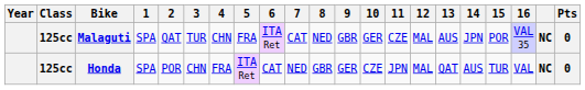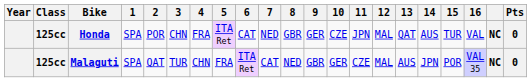 <table class="wikitable" style="text-align:center">
 <tr>
 <th>Year</th>
 <th>Class</th>
 <th>Bike</th>
 <th>1</th>
 <th>2</th>
 <th>3</th>
 <th>4</th>
 <th>5</th>
 <th>6</th>
 <th>7</th>
 <th>8</th>
 <th>9</th>
 <th>10</th>
 <th>11</th>
 <th>12</th>
 <th>13</th>
 <th>14</th>
 <th>15</th>
 <th>16</th>
 <th></th>
 <th>Pts</th>
 </tr>
 <tr>
 <th align="left"></th>
 <th align="left">125cc</th>
+<th align="left"><a href='#'>Honda</a></th>
+<td><a href='#'>SPA</a></td>
+<td><a href='#'>POR</a></td>
+<td><a href='#'>CHN</a></td>
+<td><a href='#'>FRA</a></td>
+<td style="background:#efcfff;"><a href='#'>ITA</a><br><small>Ret</small></td>
+<td><a href='#'>CAT</a></td>
+<td><a href='#'>NED</a></td>
+<td><a href='#'>GBR</a></td>
+<td><a href='#'>GER</a></td>
+<td><a href='#'>CZE</a></td>
+<td><a href='#'>JPN</a></td>
+<td><a href='#'>MAL</a></td>
+<td><a href='#'>QAT</a></td>
+<td><a href='#'>AUS</a></td>
+<td><a href='#'>TUR</a></td>
+<td><a href='#'>VAL</a></td>
+<th>NC</th>
+<th>0</th>
+</tr>
+<tr>
+<th align="left"></th>
+<th align="left">125cc</th>
 <th align="left"><a href='#'>Malaguti</a></th>
 <td><a href='#'>SPA</a></td>
 <td><a href='#'>QAT</a></td>
 <td><a href='#'>TUR</a></td>
 <td><a href='#'>CHN</a></td>
 <td><a href='#'>FRA</a></td>
 <td style="background:#efcfff;"><a href='#'>ITA</a><br><small>Ret</small></td>
 <td><a href='#'>CAT</a></td>
 <td><a href='#'>NED</a></td>
 <td><a href='#'>GBR</a></td>
 <td><a href='#'>GER</a></td>
 <td><a href='#'>CZE</a></td>
 <td><a href='#'>MAL</a></td>
 <td><a href='#'>AUS</a></td>
 <td><a href='#'>JPN</a></td>
 <td><a href='#'>POR</a></td>
 <td style="background:#CFCFFF;"><a href='#'>VAL</a><br><small>35</small></td>
 <th>NC</th>
 <th>0</th>
 </tr>
-<tr>
-<th align="left"></th>
-<th align="left">125cc</th>
-<th align="left"><a href='#'>Honda</a></th>
-<td><a href='#'>SPA</a></td>
-<td><a href='#'>POR</a></td>
-<td><a href='#'>CHN</a></td>
-<td><a href='#'>FRA</a></td>
-<td style="background:#efcfff;"><a href='#'>ITA</a><br><small>Ret</small></td>
-<td><a href='#'>CAT</a></td>
-<td><a href='#'>NED</a></td>
-<td><a href='#'>GBR</a></td>
-<td><a href='#'>GER</a></td>
-<td><a href='#'>CZE</a></td>
-<td><a href='#'>JPN</a></td>
-<td><a href='#'>MAL</a></td>
-<td><a href='#'>QAT</a></td>
-<td><a href='#'>AUS</a></td>
-<td><a href='#'>TUR</a></td>
-<td><a href='#'>VAL</a></td>
-<th>NC</th>
-<th>0</th>
-</tr>
 </table>
